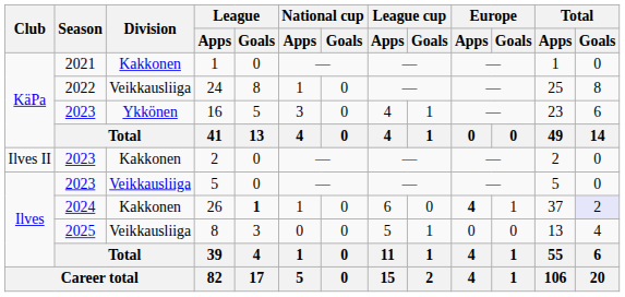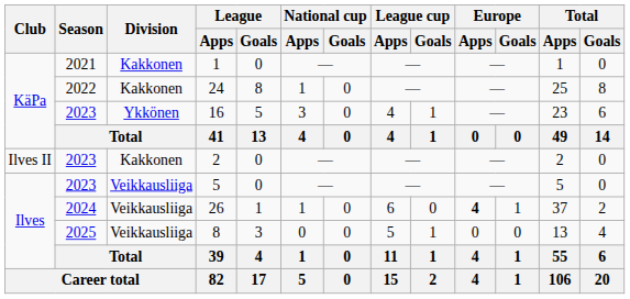 <table class="wikitable" style="text-align:center">
 <tr>
 <th rowspan="2">Club</th>
 <th rowspan="2">Season</th>
 <th rowspan="2">Division</th>
 <th colspan="2">League</th>
 <th colspan="2">National cup</th>
 <th colspan="2">League cup</th>
 <th colspan="2">Europe</th>
 <th colspan="2">Total</th>
 </tr>
 <tr>
 <th>Apps</th>
 <th>Goals</th>
 <th>Apps</th>
 <th>Goals</th>
 <th>Apps</th>
 <th>Goals</th>
 <th>Apps</th>
 <th>Goals</th>
 <th>Apps</th>
 <th>Goals</th>
 </tr>
 <tr>
 <td rowspan="4"><a href='#'>KäPa</a></td>
 <td>2021</td>
 <td><a href='#'>Kakkonen</a></td>
 <td>1</td>
 <td>0</td>
 <td colspan="2">—</td>
 <td colspan="2">—</td>
 <td colspan="2">—</td>
 <td>1</td>
 <td>0</td>
 </tr>
 <tr>
 <td>2022</td>
-<td>Veikkausliiga</td>
+<td>Kakkonen</td>
 <td>24</td>
 <td>8</td>
 <td>1</td>
 <td>0</td>
 <td colspan="2">—</td>
 <td colspan="2">—</td>
 <td>25</td>
 <td>8</td>
 </tr>
 <tr>
 <td><a href='#'>2023</a></td>
 <td><a href='#'>Ykkönen</a></td>
 <td>16</td>
 <td>5</td>
 <td>3</td>
 <td>0</td>
 <td>4</td>
 <td>1</td>
 <td colspan="2">—</td>
 <td>23</td>
 <td>6</td>
 </tr>
 <tr>
 <th colspan="2">Total</th>
 <th>41</th>
 <th>13</th>
 <th>4</th>
 <th>0</th>
 <th>4</th>
 <th>1</th>
 <th>0</th>
 <th>0</th>
 <th>49</th>
 <th>14</th>
 </tr>
 <tr>
 <td>Ilves II</td>
 <td><a href='#'>2023</a></td>
 <td>Kakkonen</td>
 <td>2</td>
 <td>0</td>
 <td colspan="2">—</td>
 <td colspan="2">—</td>
 <td colspan="2">—</td>
 <td>2</td>
 <td>0</td>
 </tr>
 <tr>
 <td rowspan=4><a href='#'>Ilves</a></td>
 <td><a href='#'>2023</a></td>
 <td><a href='#'>Veikkausliiga</a></td>
 <td>5</td>
 <td>0</td>
 <td colspan="2">—</td>
 <td colspan="2">—</td>
 <td colspan="2">—</td>
 <td>5</td>
 <td>0</td>
 </tr>
 <tr>
 <td><a href='#'>2024</a></td>
-<td>Kakkonen</td>
+<td>Veikkausliiga</td>
 <td>26</td>
-<td><strong>1</strong></td>
+<td>1</td>
 <td>1</td>
 <td>0</td>
 <td>6</td>
 <td>0</td>
 <td><strong>4</strong></td>
 <td>1</td>
 <td>37</td>
-<td style="background: lavender;">2</td>
+<td>2</td>
 </tr>
 <tr>
 <td><a href='#'>2025</a></td>
 <td>Veikkausliiga</td>
 <td>8</td>
 <td>3</td>
 <td>0</td>
 <td>0</td>
 <td>5</td>
 <td>1</td>
 <td>0</td>
 <td>0</td>
 <td>13</td>
 <td>4</td>
 </tr>
 <tr>
 <th colspan="2">Total</th>
 <th>39</th>
 <th>4</th>
 <th>1</th>
 <th>0</th>
 <th>11</th>
 <th>1</th>
 <th>4</th>
 <th>1</th>
 <th>55</th>
 <th>6</th>
 </tr>
 <tr>
 <th colspan="3">Career total</th>
 <th>82</th>
 <th>17</th>
 <th>5</th>
 <th>0</th>
 <th>15</th>
 <th>2</th>
 <th>4</th>
 <th>1</th>
 <th>106</th>
 <th>20</th>
 </tr>
 </table>
